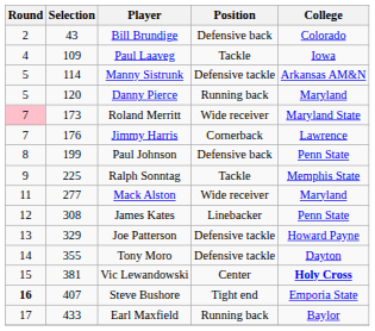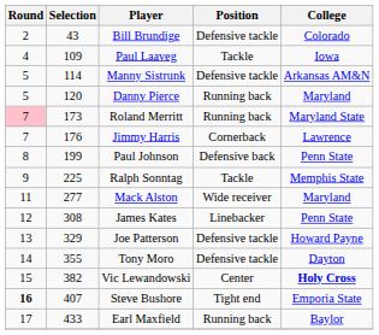 <table class="wikitable" style="font-size: 95%; text-align: center;">
 <tr>
 <th>Round</th>
 <th>Selection</th>
 <th>Player</th>
 <th>Position</th>
 <th>College</th>
 </tr>
 <tr>
 <td align=center>2</td>
 <td align=center>43</td>
 <td align=center><a href='#'>Bill Brundige</a></td>
-<td align=center>Defensive back</td>
+<td align=center>Defensive tackle</td>
 <td align=center><a href='#'>Colorado</a></td>
 </tr>
 <tr>
 <td align=center>4</td>
 <td align=center>109</td>
 <td align=center><a href='#'>Paul Laaveg</a></td>
 <td align=center>Tackle</td>
 <td align=center><a href='#'>Iowa</a></td>
 </tr>
 <tr>
 <td align=center>5</td>
 <td align=center>114</td>
 <td align=center><a href='#'>Manny Sistrunk</a></td>
 <td align=center>Defensive tackle</td>
 <td align=center><a href='#'>Arkansas AM&N</a></td>
 </tr>
 <tr>
 <td align=center>5</td>
 <td align=center>120</td>
 <td align=center><a href='#'>Danny Pierce</a></td>
 <td align=center>Running back</td>
 <td align=center><a href='#'>Maryland</a></td>
 </tr>
 <tr>
 <td align=center style="background: pink;">7</td>
 <td align=center>173</td>
 <td align=center>Roland Merritt</td>
-<td align=center>Wide receiver</td>
+<td align=center>Running back</td>
 <td align=center><a href='#'>Maryland State</a></td>
 </tr>
 <tr>
 <td align=center>7</td>
 <td align=center>176</td>
 <td align=center><a href='#'>Jimmy Harris</a></td>
 <td align=center>Cornerback</td>
 <td align=center><a href='#'>Lawrence</a></td>
 </tr>
 <tr>
 <td align=center>8</td>
 <td align=center>199</td>
 <td align=center>Paul Johnson</td>
 <td align=center>Defensive back</td>
 <td align=center><a href='#'>Penn State</a></td>
 </tr>
 <tr>
 <td align=center>9</td>
 <td align=center>225</td>
 <td align=center>Ralph Sonntag</td>
 <td align=center>Tackle</td>
 <td align=center><a href='#'>Memphis State</a></td>
 </tr>
 <tr>
 <td align=center>11</td>
 <td align=center>277</td>
 <td align=center><a href='#'>Mack Alston</a></td>
 <td align=center>Wide receiver</td>
 <td align=center><a href='#'>Maryland</a></td>
 </tr>
 <tr>
 <td align=center>12</td>
 <td align=center>308</td>
 <td align=center>James Kates</td>
 <td align=center>Linebacker</td>
 <td align=center><a href='#'>Penn State</a></td>
 </tr>
 <tr>
 <td align=center>13</td>
 <td align=center>329</td>
 <td align=center>Joe Patterson</td>
 <td align=center>Defensive tackle</td>
 <td align=center><a href='#'>Howard Payne</a></td>
 </tr>
 <tr>
 <td align=center>14</td>
 <td align=center>355</td>
 <td align=center>Tony Moro</td>
 <td align=center>Defensive tackle</td>
 <td align=center><a href='#'>Dayton</a></td>
 </tr>
 <tr>
 <td align=center>15</td>
-<td align=center>381</td>
+<td align=center>382</td>
 <td align=center>Vic Lewandowski</td>
 <td align=center>Center</td>
 <td align=center><strong><a href='#'>Holy Cross</a></strong></td>
 </tr>
 <tr>
 <td align=center><strong>16</strong></td>
 <td align=center>407</td>
 <td align=center>Steve Bushore</td>
 <td align=center>Tight end</td>
 <td align=center><a href='#'>Emporia State</a></td>
 </tr>
 <tr>
 <td align=center>17</td>
 <td align=center>433</td>
 <td align=center>Earl Maxfield</td>
 <td align=center>Running back</td>
 <td align=center><a href='#'>Baylor</a></td>
 </tr>
 <tr>
 </tr>
 </table>
